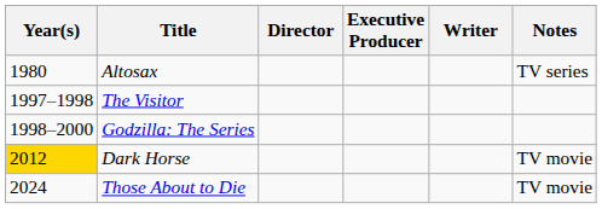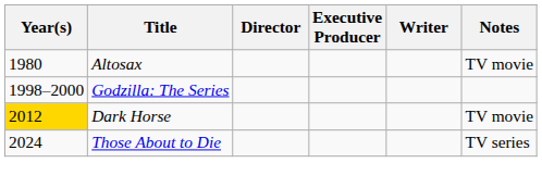 <table class="wikitable">
 <tr>
 <th>Year(s)</th>
 <th>Title</th>
 <th width="65">Director</th>
 <th width="65">Executive<br>Producer</th>
 <th width="65">Writer</th>
 <th>Notes</th>
 </tr>
 <tr>
 <td>1980</td>
 <td><em>Altosax</em></td>
 <td></td>
 <td></td>
 <td></td>
-<td>TV series</td>
-</tr>
-<tr>
-<td>1997–1998</td>
-<td><em><a href='#'>The Visitor</a></em></td>
-<td></td>
-<td></td>
-<td></td>
-<td></td>
+<td>TV movie</td>
 </tr>
 <tr>
 <td>1998–2000</td>
 <td><em><a href='#'>Godzilla: The Series</a></em></td>
 <td></td>
 <td></td>
 <td></td>
 <td></td>
 </tr>
 <tr>
 <td style="background: gold;">2012</td>
 <td><em>Dark Horse</em></td>
 <td></td>
 <td></td>
 <td></td>
 <td>TV movie</td>
 </tr>
 <tr>
 <td>2024</td>
 <td><em><a href='#'>Those About to Die</a></em></td>
 <td></td>
 <td></td>
 <td></td>
-<td>TV movie</td>
+<td>TV series</td>
 </tr>
 </table>
